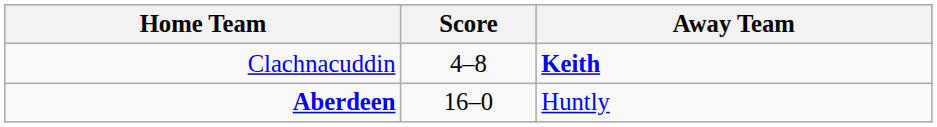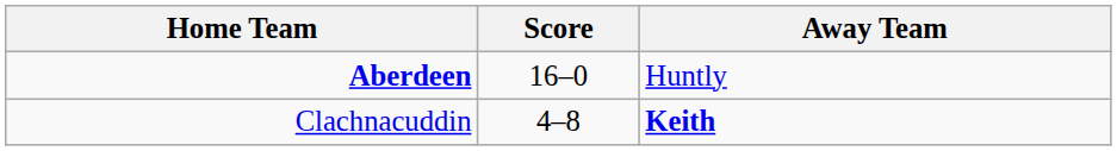 <table class="wikitable" style="border-collapse: collapse;">
 <tr>
 <th align="right" width="250">Home Team</th>
 <th align="center" width="80"> Score </th>
 <th align="left" width="250">Away Team</th>
 </tr>
 <tr>
+<td style="text-align: right;"><strong><a href='#'>Aberdeen</a></strong></td>
+<td style="text-align: center;">16–0</td>
+<td style="text-align: left;"><a href='#'>Huntly</a></td>
+</tr>
+<tr>
 <td style="text-align: right;"><a href='#'>Clachnacuddin</a></td>
 <td style="text-align: center;">4–8</td>
 <td style="text-align: left;"><strong><a href='#'>Keith</a></strong></td>
 </tr>
-<tr>
-<td style="text-align: right;"><strong><a href='#'>Aberdeen</a></strong></td>
-<td style="text-align: center;">16–0</td>
-<td style="text-align: left;"><a href='#'>Huntly</a></td>
-</tr>
 </table>
